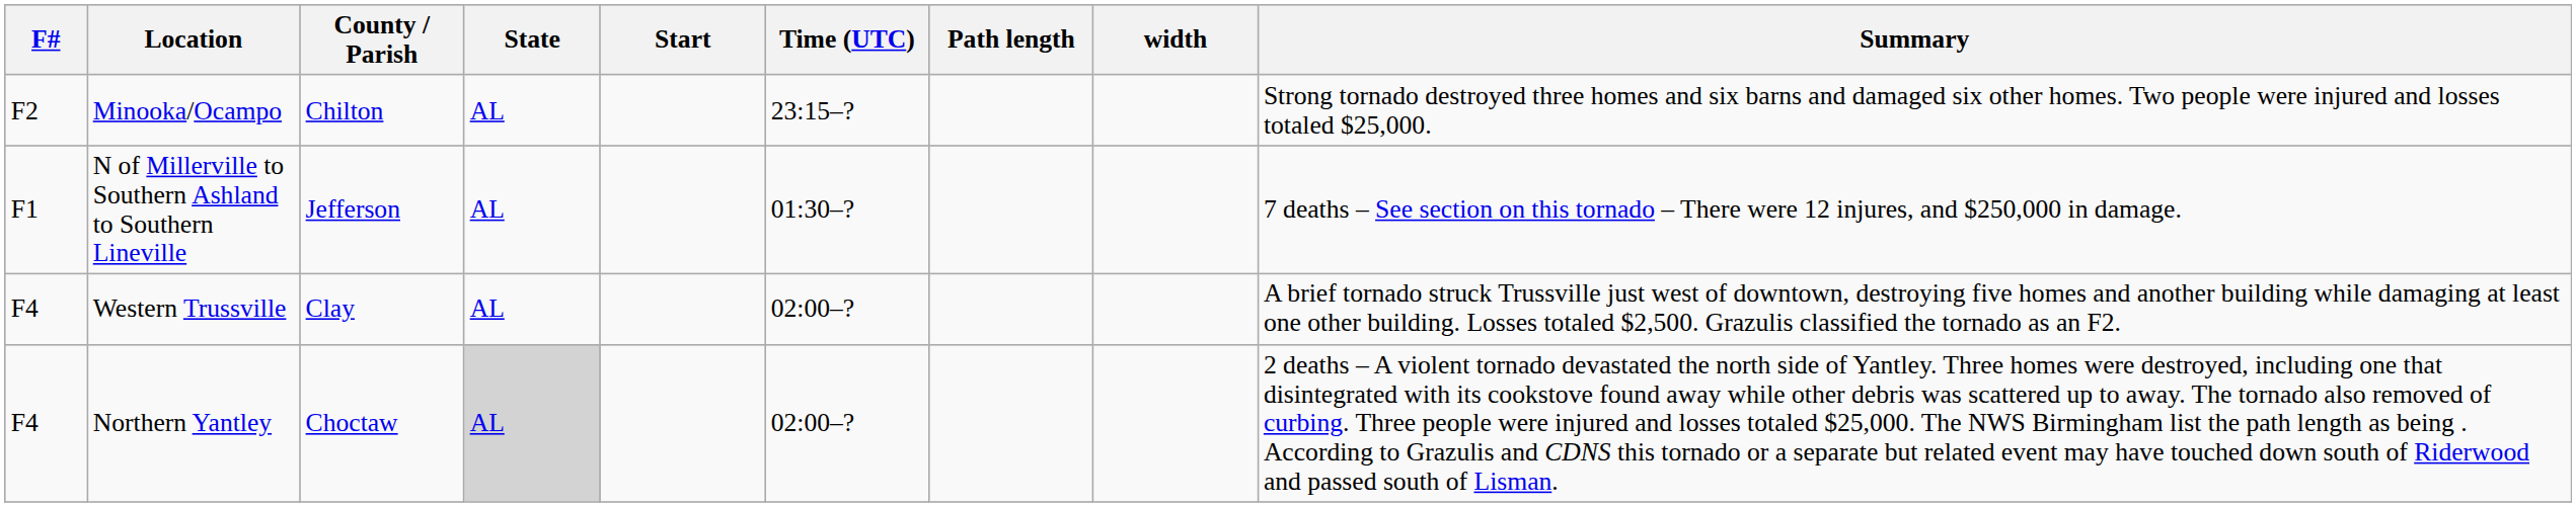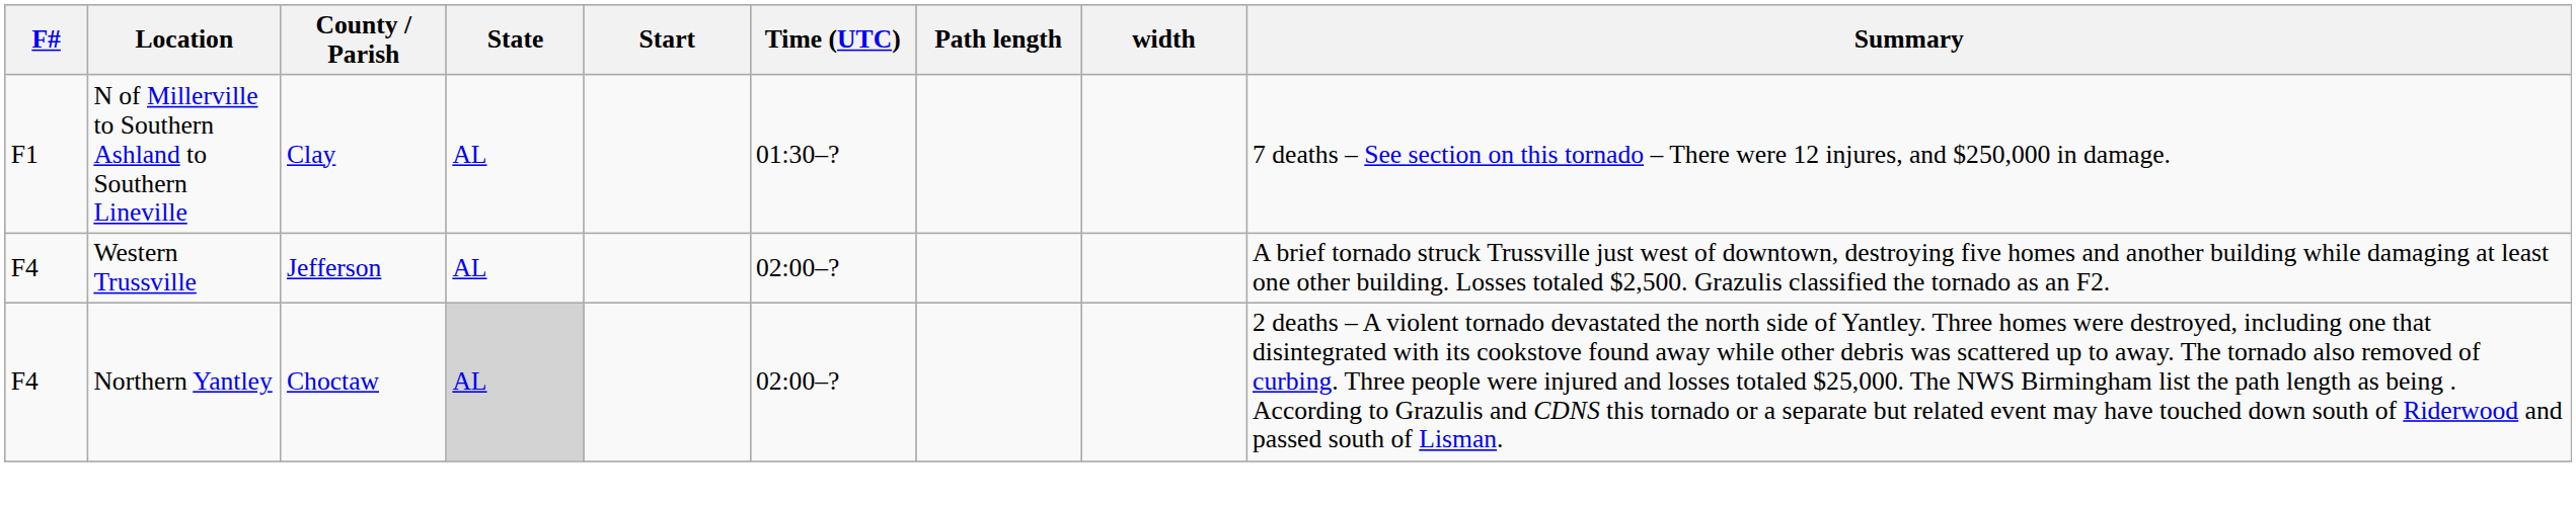 <table class="wikitable sortable" style="width:100%;">
 <tr>
 <th scope="col"  style="width:3%; text-align:center;"><a href='#'>F#</a></th>
 <th scope="col"  style="width:7%; text-align:center;" class="unsortable">Location</th>
 <th scope="col"  style="width:6%; text-align:center;" class="unsortable">County / Parish</th>
 <th scope="col"  style="width:5%; text-align:center;">State</th>
 <th scope="col"  style="width:6%; text-align:center;">Start </th>
 <th scope="col"  style="width:6%; text-align:center;">Time (<a href='#'>UTC</a>)</th>
 <th scope="col"  style="width:6%; text-align:center;">Path length</th>
 <th scope="col"  style="width:6%; text-align:center;"> width</th>
 <th scope="col" class="unsortable" style="width:48%; text-align:center;">Summary</th>
 </tr>
 <tr>
-<td bgcolor=>F2</td>
-<td><a href='#'>Minooka</a>/<a href='#'>Ocampo</a></td>
-<td><a href='#'>Chilton</a></td>
-<td><a href='#'>AL</a></td>
-<td></td>
-<td>23:15–?</td>
-<td></td>
-<td></td>
-<td>Strong tornado destroyed three homes and six barns and damaged six other homes. Two people were injured and losses totaled $25,000.</td>
-</tr>
-<tr>
 <td bgcolor=>F1</td>
 <td>N of <a href='#'>Millerville</a> to Southern <a href='#'>Ashland</a> to Southern <a href='#'>Lineville</a></td>
-<td><a href='#'>Jefferson</a></td>
+<td><a href='#'>Clay</a></td>
 <td><a href='#'>AL</a></td>
 <td></td>
 <td>01:30–?</td>
 <td></td>
 <td></td>
 <td>7 deaths – <a href='#'>See section on this tornado</a> – There were 12 injures, and $250,000 in damage.</td>
 </tr>
 <tr>
 <td bgcolor=>F4</td>
 <td>Western <a href='#'>Trussville</a></td>
-<td><a href='#'>Clay</a></td>
+<td><a href='#'>Jefferson</a></td>
 <td><a href='#'>AL</a></td>
 <td></td>
 <td>02:00–?</td>
 <td></td>
 <td></td>
 <td>A brief tornado struck Trussville just west of downtown, destroying five homes and another building while damaging at least one other building. Losses totaled $2,500. Grazulis classified the tornado as an F2.</td>
 </tr>
 <tr>
 <td bgcolor=>F4</td>
 <td>Northern <a href='#'>Yantley</a></td>
 <td><a href='#'>Choctaw</a></td>
 <td style="background: lightgrey;"><a href='#'>AL</a></td>
 <td></td>
 <td>02:00–?</td>
 <td></td>
 <td></td>
 <td>2 deaths – A violent tornado devastated the north side of Yantley. Three homes were destroyed, including one that disintegrated with its cookstove found  away while other debris was scattered up to  away. The tornado also removed  of <a href='#'>curbing</a>. Three people were injured and losses totaled $25,000. The NWS Birmingham list the path length as being . According to Grazulis and <em>CDNS</em> this tornado or a separate but related event may have touched down south of <a href='#'>Riderwood</a> and passed south of <a href='#'>Lisman</a>.</td>
 </tr>
 </table>
